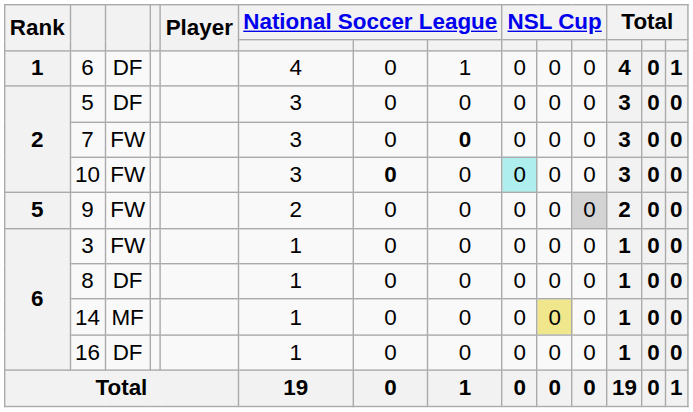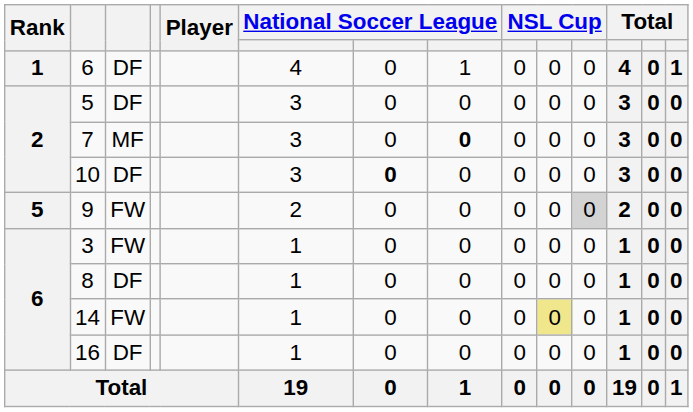 <table class="wikitable sortable" style="text-align:center">
 <tr>
 <th rowspan="2">Rank</th>
 <th rowspan="2"></th>
 <th rowspan="2"></th>
 <th rowspan="2"></th>
 <th rowspan="2">Player</th>
 <th colspan="3"><a href='#'>National Soccer League</a></th>
 <th colspan="3"><a href='#'>NSL Cup</a></th>
 <th colspan="3">Total</th>
 </tr>
 <tr>
 <th></th>
 <th></th>
 <th></th>
 <th></th>
 <th></th>
 <th></th>
 <th></th>
 <th></th>
 <th></th>
 </tr>
 <tr>
 <th>1</th>
 <td>6</td>
 <td>DF</td>
 <td></td>
 <td align="left"><br></td>
 <td>4</td>
 <td>0</td>
 <td>1<br></td>
 <td>0</td>
 <td>0</td>
 <td>0<br></td>
 <th>4</th>
 <th>0</th>
 <th>1</th>
 </tr>
 <tr>
 <th rowspan="3">2</th>
 <td>5</td>
 <td>DF</td>
 <td></td>
 <td align="left"><br></td>
 <td>3</td>
 <td>0</td>
 <td>0<br></td>
 <td>0</td>
 <td>0</td>
 <td>0<br></td>
 <th>3</th>
 <th>0</th>
 <th>0</th>
 </tr>
 <tr>
 <td>7</td>
-<td>FW</td>
+<td>MF</td>
 <td></td>
 <td align="left"><br></td>
 <td>3</td>
 <td>0</td>
 <td><strong>0<br></strong></td>
 <td>0</td>
 <td>0</td>
 <td>0<br></td>
 <th>3</th>
 <th>0</th>
 <th>0</th>
 </tr>
 <tr>
 <td>10</td>
-<td>FW</td>
+<td>DF</td>
 <td></td>
 <td align="left"><br></td>
 <td>3</td>
 <td><strong>0</strong></td>
 <td>0<br></td>
-<td style="background: paleturquoise;">0</td>
+<td>0</td>
 <td>0</td>
 <td>0<br></td>
 <th>3</th>
 <th>0</th>
 <th>0</th>
 </tr>
 <tr>
 <th>5</th>
 <td>9</td>
 <td>FW</td>
 <td></td>
 <td align="left"><br></td>
 <td>2</td>
 <td>0</td>
 <td>0<br></td>
 <td>0</td>
 <td>0</td>
 <td style="background: lightgrey;">0<br></td>
 <th>2</th>
 <th>0</th>
 <th>0</th>
 </tr>
 <tr>
 <th rowspan="4">6</th>
 <td>3</td>
 <td>FW</td>
 <td></td>
 <td align="left"><br></td>
 <td>1</td>
 <td>0</td>
 <td>0<br></td>
 <td>0</td>
 <td>0</td>
 <td>0<br></td>
 <th>1</th>
 <th>0</th>
 <th>0</th>
 </tr>
 <tr>
 <td>8</td>
 <td>DF</td>
 <td></td>
 <td align="left"><br></td>
 <td>1</td>
 <td>0</td>
 <td>0<br></td>
 <td>0</td>
 <td>0</td>
 <td>0<br></td>
 <th>1</th>
 <th>0</th>
 <th>0</th>
 </tr>
 <tr>
 <td>14</td>
-<td>MF</td>
+<td>FW</td>
 <td></td>
 <td align="left"><br></td>
 <td>1</td>
 <td>0</td>
 <td>0<br></td>
 <td>0</td>
 <td style="background: khaki;">0</td>
 <td>0<br></td>
 <th>1</th>
 <th>0</th>
 <th>0</th>
 </tr>
 <tr>
 <td>16</td>
 <td>DF</td>
 <td></td>
 <td align="left"><br></td>
 <td>1</td>
 <td>0</td>
 <td>0<br></td>
 <td>0</td>
 <td>0</td>
 <td>0<br></td>
 <th>1</th>
 <th>0</th>
 <th>0</th>
 </tr>
 <tr>
 <th colspan="5">Total<br></th>
 <th>19</th>
 <th>0</th>
 <th>1<br></th>
 <th>0</th>
 <th>0</th>
 <th>0<br></th>
 <th>19</th>
 <th>0</th>
 <th>1</th>
 </tr>
 </table>
